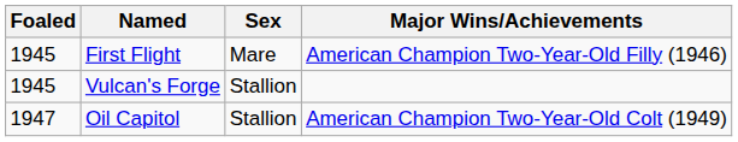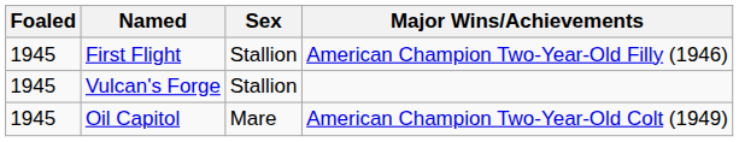 <table class="wikitable">
 <tr>
 <th>Foaled</th>
 <th>Named</th>
 <th>Sex</th>
 <th>Major Wins/Achievements</th>
 </tr>
 <tr>
 <td>1945</td>
 <td><a href='#'>First Flight</a></td>
-<td>Mare</td>
+<td>Stallion</td>
 <td><a href='#'>American Champion Two-Year-Old Filly</a> (1946)</td>
 </tr>
 <tr>
 <td>1945</td>
 <td><a href='#'>Vulcan's Forge</a></td>
 <td>Stallion</td>
 <td></td>
 </tr>
 <tr>
-<td>1947</td>
+<td>1945</td>
 <td><a href='#'>Oil Capitol</a></td>
-<td>Stallion</td>
+<td>Mare</td>
 <td><a href='#'>American Champion Two-Year-Old Colt</a> (1949)</td>
 </tr>
 </table>
